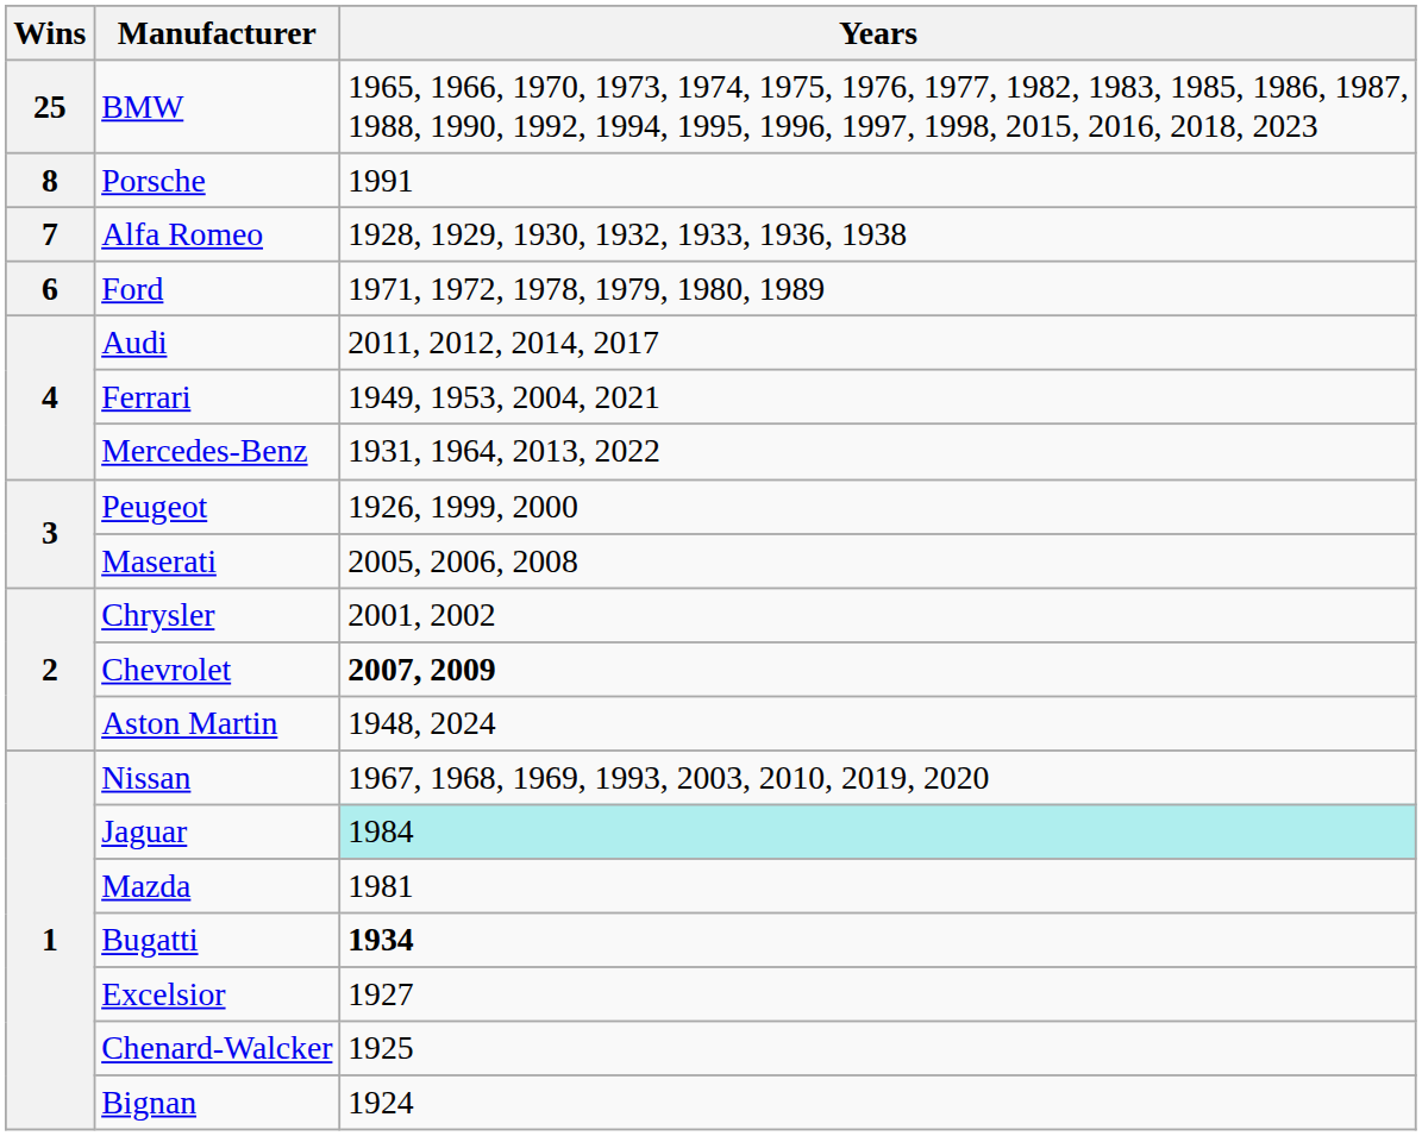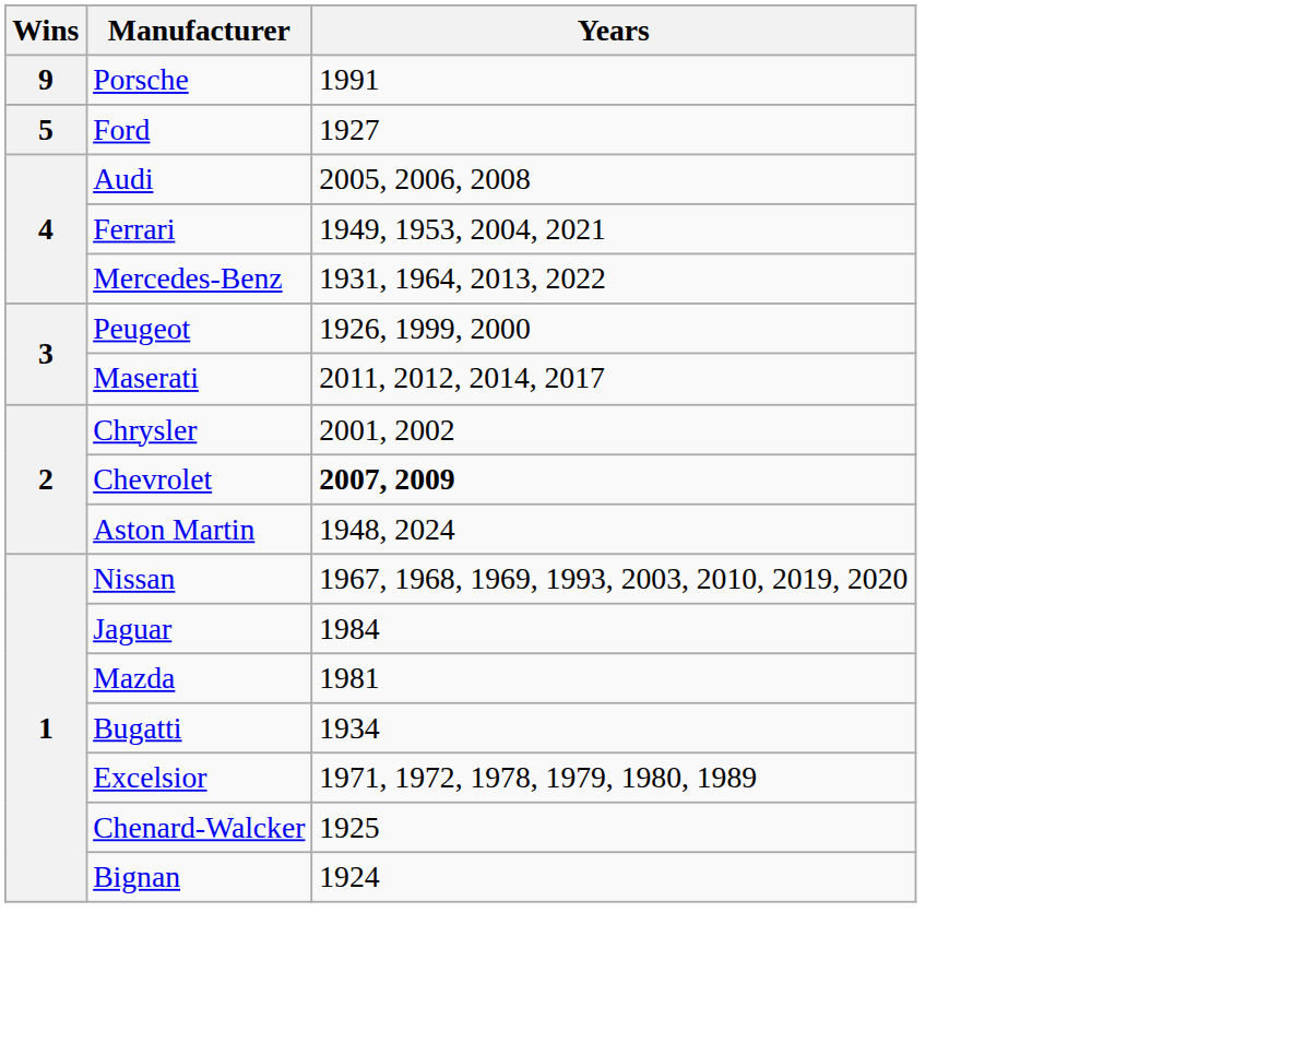 <table class="wikitable" style="font-size: 95%;">
 <tr>
 <th>Wins</th>
 <th>Manufacturer</th>
 <th>Years</th>
 </tr>
 <tr>
-<th>25</th>
-<td> <a href='#'>BMW</a></td>
-<td>1965, 1966, 1970, 1973, 1974, 1975, 1976, 1977, 1982, 1983, 1985, 1986, 1987,<br> 1988, 1990, 1992, 1994, 1995, 1996, 1997, 1998, 2015, 2016, 2018, 2023</td>
-</tr>
-<tr>
-<th rowspan="1">8</th>
+<th rowspan="1">9</th>
 <td> <a href='#'>Porsche</a></td>
 <td>1991</td>
 </tr>
 <tr>
-<th rowspan="1">7</th>
-<td> <a href='#'>Alfa Romeo</a></td>
-<td>1928, 1929, 1930, 1932, 1933, 1936, 1938</td>
-</tr>
-<tr>
-<th>6</th>
+<th>5</th>
 <td> <a href='#'>Ford</a></td>
-<td>1971, 1972, 1978, 1979, 1980, 1989</td>
+<td>1927</td>
 </tr>
 <tr>
 <th rowspan="3">4</th>
 <td> <a href='#'>Audi</a></td>
-<td>2011, 2012, 2014, 2017</td>
+<td>2005, 2006, 2008</td>
 </tr>
 <tr>
 <td> <a href='#'>Ferrari</a></td>
 <td>1949, 1953, 2004, 2021</td>
 </tr>
 <tr>
 <td> <a href='#'>Mercedes-Benz</a></td>
 <td>1931, 1964, 2013, 2022</td>
 </tr>
 <tr>
 <th rowspan="2">3</th>
 <td> <a href='#'>Peugeot</a></td>
 <td>1926, 1999, 2000</td>
 </tr>
 <tr>
 <td> <a href='#'>Maserati</a></td>
-<td>2005, 2006, 2008</td>
+<td>2011, 2012, 2014, 2017</td>
 </tr>
 <tr>
 <th rowspan="3">2</th>
 <td> <a href='#'>Chrysler</a></td>
 <td>2001, 2002</td>
 </tr>
 <tr>
 <td> <a href='#'>Chevrolet</a></td>
 <td><strong>2007, 2009</strong></td>
 </tr>
 <tr>
 <td> <a href='#'>Aston Martin</a></td>
 <td>1948, 2024</td>
 </tr>
 <tr>
 <th rowspan="8">1</th>
 <td> <a href='#'>Nissan</a></td>
 <td>1967, 1968, 1969, 1993, 2003, 2010, 2019, 2020</td>
 </tr>
 <tr>
 <td> <a href='#'>Jaguar</a></td>
-<td style="background: paleturquoise;">1984</td>
+<td>1984</td>
 </tr>
 <tr>
 <td> <a href='#'>Mazda</a></td>
 <td>1981</td>
 </tr>
 <tr>
 <td> <a href='#'>Bugatti</a></td>
-<td><strong>1934</strong></td>
+<td>1934</td>
 </tr>
 <tr>
 <td> <a href='#'>Excelsior</a></td>
-<td>1927</td>
+<td>1971, 1972, 1978, 1979, 1980, 1989</td>
 </tr>
 <tr>
 <td> <a href='#'>Chenard-Walcker</a></td>
 <td>1925</td>
 </tr>
 <tr>
 <td> <a href='#'>Bignan</a></td>
 <td>1924</td>
 </tr>
 </table>
